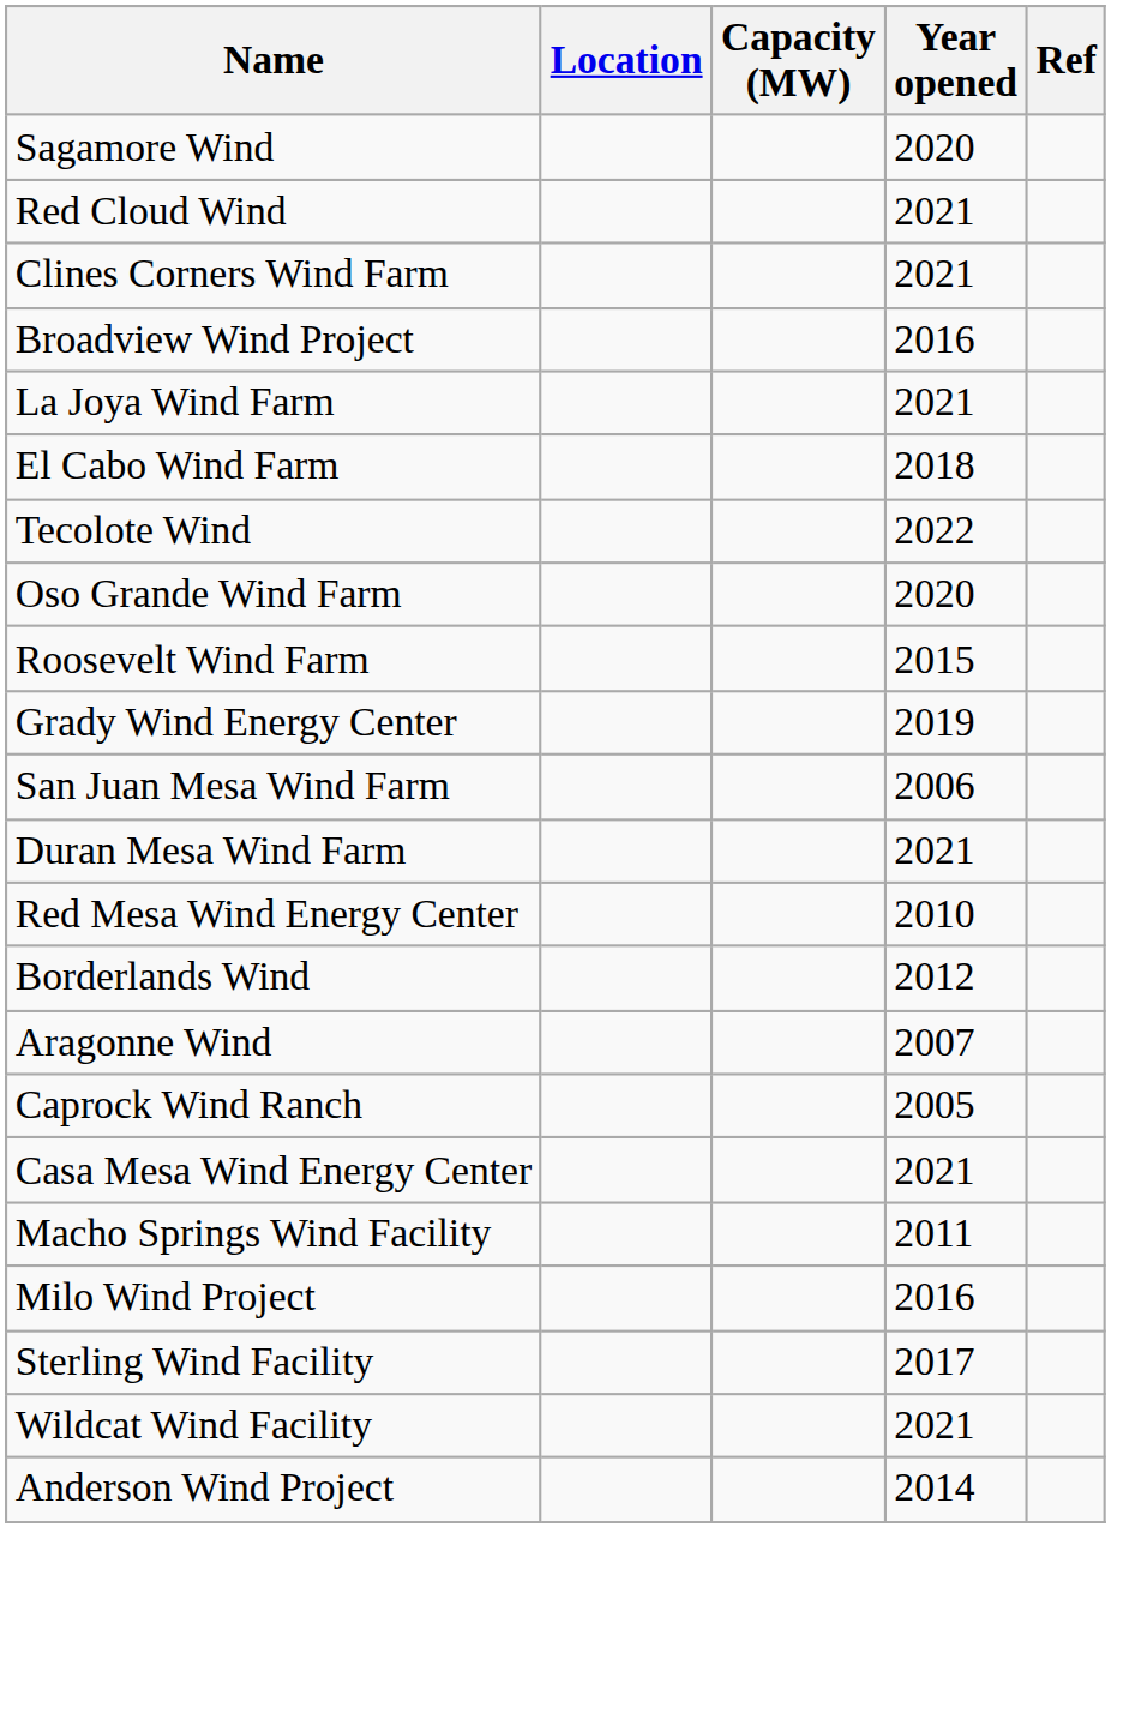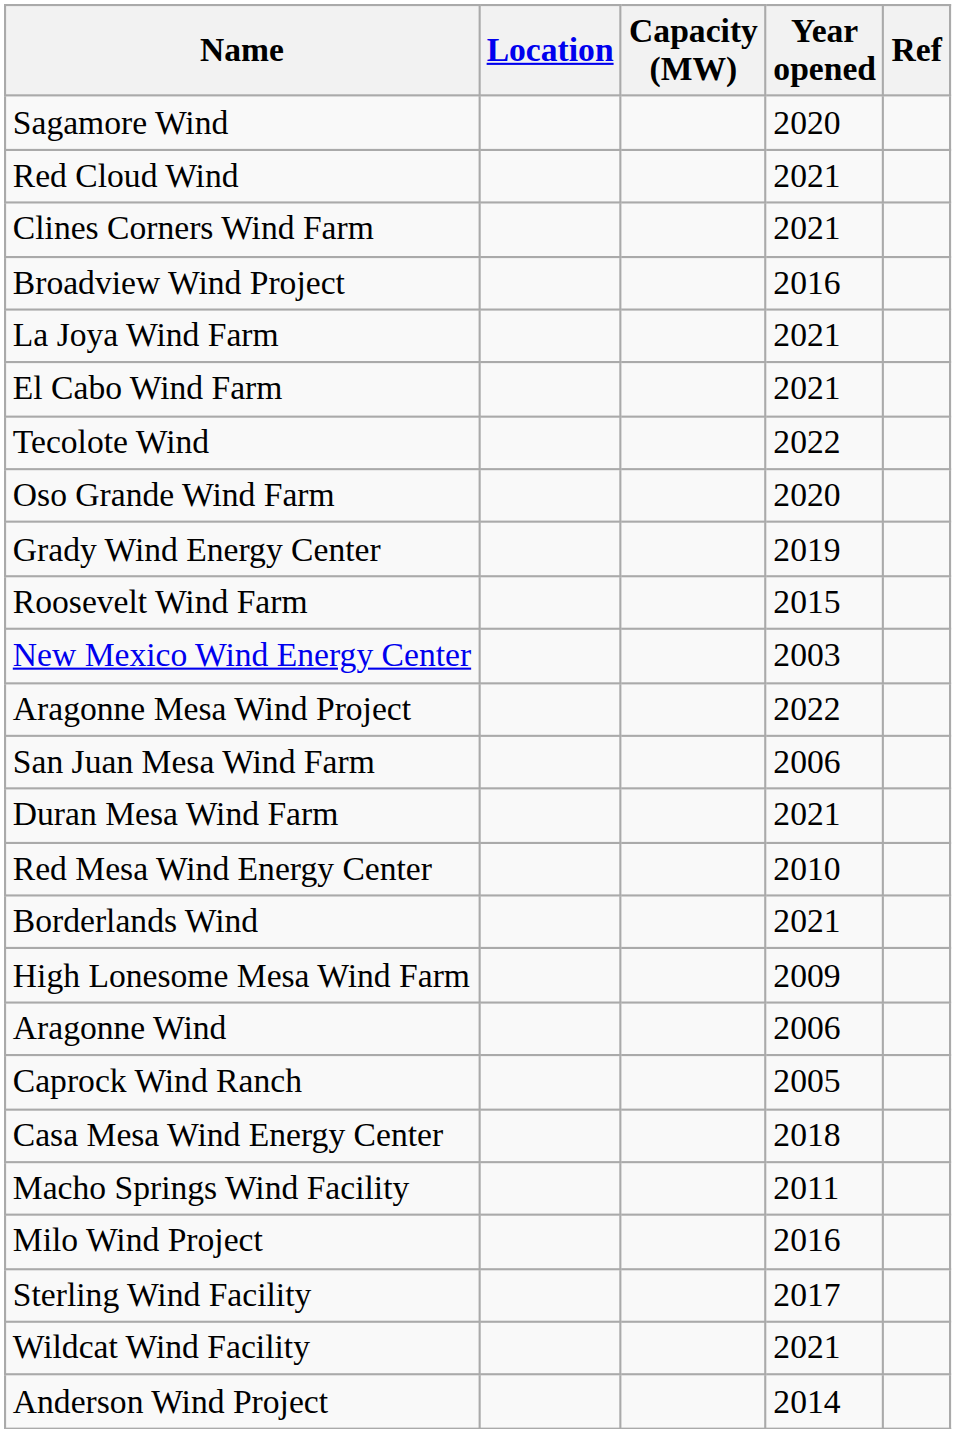 <table class="wikitable sortable">
 <tr>
 <th>Name</th>
 <th><a href='#'>Location</a></th>
 <th>Capacity<br>(MW)</th>
 <th>Year<br>opened</th>
 <th>Ref</th>
 </tr>
 <tr>
 <td>Sagamore Wind</td>
 <td></td>
 <td align=center></td>
 <td>2020</td>
 <td></td>
 </tr>
 <tr>
 <td>Red Cloud Wind</td>
 <td></td>
 <td align=center></td>
 <td>2021</td>
 <td></td>
 </tr>
 <tr>
 <td>Clines Corners Wind Farm</td>
 <td></td>
 <td align=center></td>
 <td>2021</td>
 <td></td>
 </tr>
 <tr>
 <td>Broadview Wind Project</td>
 <td></td>
 <td align=center></td>
 <td>2016</td>
 <td></td>
 </tr>
 <tr>
 <td>La Joya Wind Farm</td>
 <td></td>
 <td align=center></td>
 <td>2021</td>
 <td></td>
 </tr>
 <tr>
 <td>El Cabo Wind Farm</td>
 <td></td>
 <td align=center></td>
-<td>2018</td>
+<td>2021</td>
 <td></td>
 </tr>
 <tr>
 <td>Tecolote Wind</td>
 <td></td>
 <td align=center></td>
 <td>2022</td>
 <td></td>
 </tr>
 <tr>
 <td>Oso Grande Wind Farm</td>
 <td></td>
 <td align=center></td>
 <td>2020</td>
 <td></td>
 </tr>
 <tr>
+<td>Grady Wind Energy Center</td>
+<td></td>
+<td align=center></td>
+<td>2019</td>
+<td></td>
+</tr>
+<tr>
 <td>Roosevelt Wind Farm</td>
 <td></td>
 <td align=center></td>
 <td>2015</td>
 <td></td>
 </tr>
 <tr>
-<td>Grady Wind Energy Center</td>
+<td><a href='#'>New Mexico Wind Energy Center</a></td>
 <td></td>
 <td align=center></td>
-<td>2019</td>
+<td>2003</td>
+<td></td>
+</tr>
+<tr>
+<td>Aragonne Mesa Wind Project</td>
+<td></td>
+<td align=center></td>
+<td>2022</td>
 <td></td>
 </tr>
 <tr>
 <td>San Juan Mesa Wind Farm</td>
 <td></td>
 <td align=center></td>
 <td>2006</td>
 <td></td>
 </tr>
 <tr>
 <td>Duran Mesa Wind Farm</td>
 <td></td>
 <td align=center></td>
 <td>2021</td>
 <td></td>
 </tr>
 <tr>
 <td>Red Mesa Wind Energy Center</td>
 <td></td>
 <td align=center></td>
 <td>2010</td>
 <td></td>
 </tr>
 <tr>
 <td>Borderlands Wind</td>
 <td></td>
 <td align=center></td>
-<td>2012</td>
+<td>2021</td>
+<td></td>
+</tr>
+<tr>
+<td>High Lonesome Mesa Wind Farm</td>
+<td></td>
+<td align=center></td>
+<td>2009</td>
 <td></td>
 </tr>
 <tr>
 <td>Aragonne Wind</td>
 <td></td>
 <td align=center></td>
-<td>2007</td>
+<td>2006</td>
 <td></td>
 </tr>
 <tr>
 <td>Caprock Wind Ranch</td>
 <td></td>
 <td align=center></td>
 <td>2005</td>
 <td></td>
 </tr>
 <tr>
 <td>Casa Mesa Wind Energy Center</td>
 <td></td>
 <td align=center></td>
-<td>2021</td>
+<td>2018</td>
 <td></td>
 </tr>
 <tr>
 <td>Macho Springs Wind Facility</td>
 <td></td>
 <td align=center></td>
 <td>2011</td>
 <td></td>
 </tr>
 <tr>
 <td>Milo Wind Project</td>
 <td></td>
 <td align=center></td>
 <td>2016</td>
 <td></td>
 </tr>
 <tr>
 <td>Sterling Wind Facility</td>
 <td></td>
 <td align=center></td>
 <td>2017</td>
 <td></td>
 </tr>
 <tr>
 <td>Wildcat Wind Facility</td>
 <td></td>
 <td align=center></td>
 <td>2021</td>
 <td></td>
 </tr>
 <tr>
 <td>Anderson Wind Project</td>
 <td></td>
 <td align=center></td>
 <td>2014</td>
 <td></td>
 </tr>
 <tr>
 </tr>
 </table>
